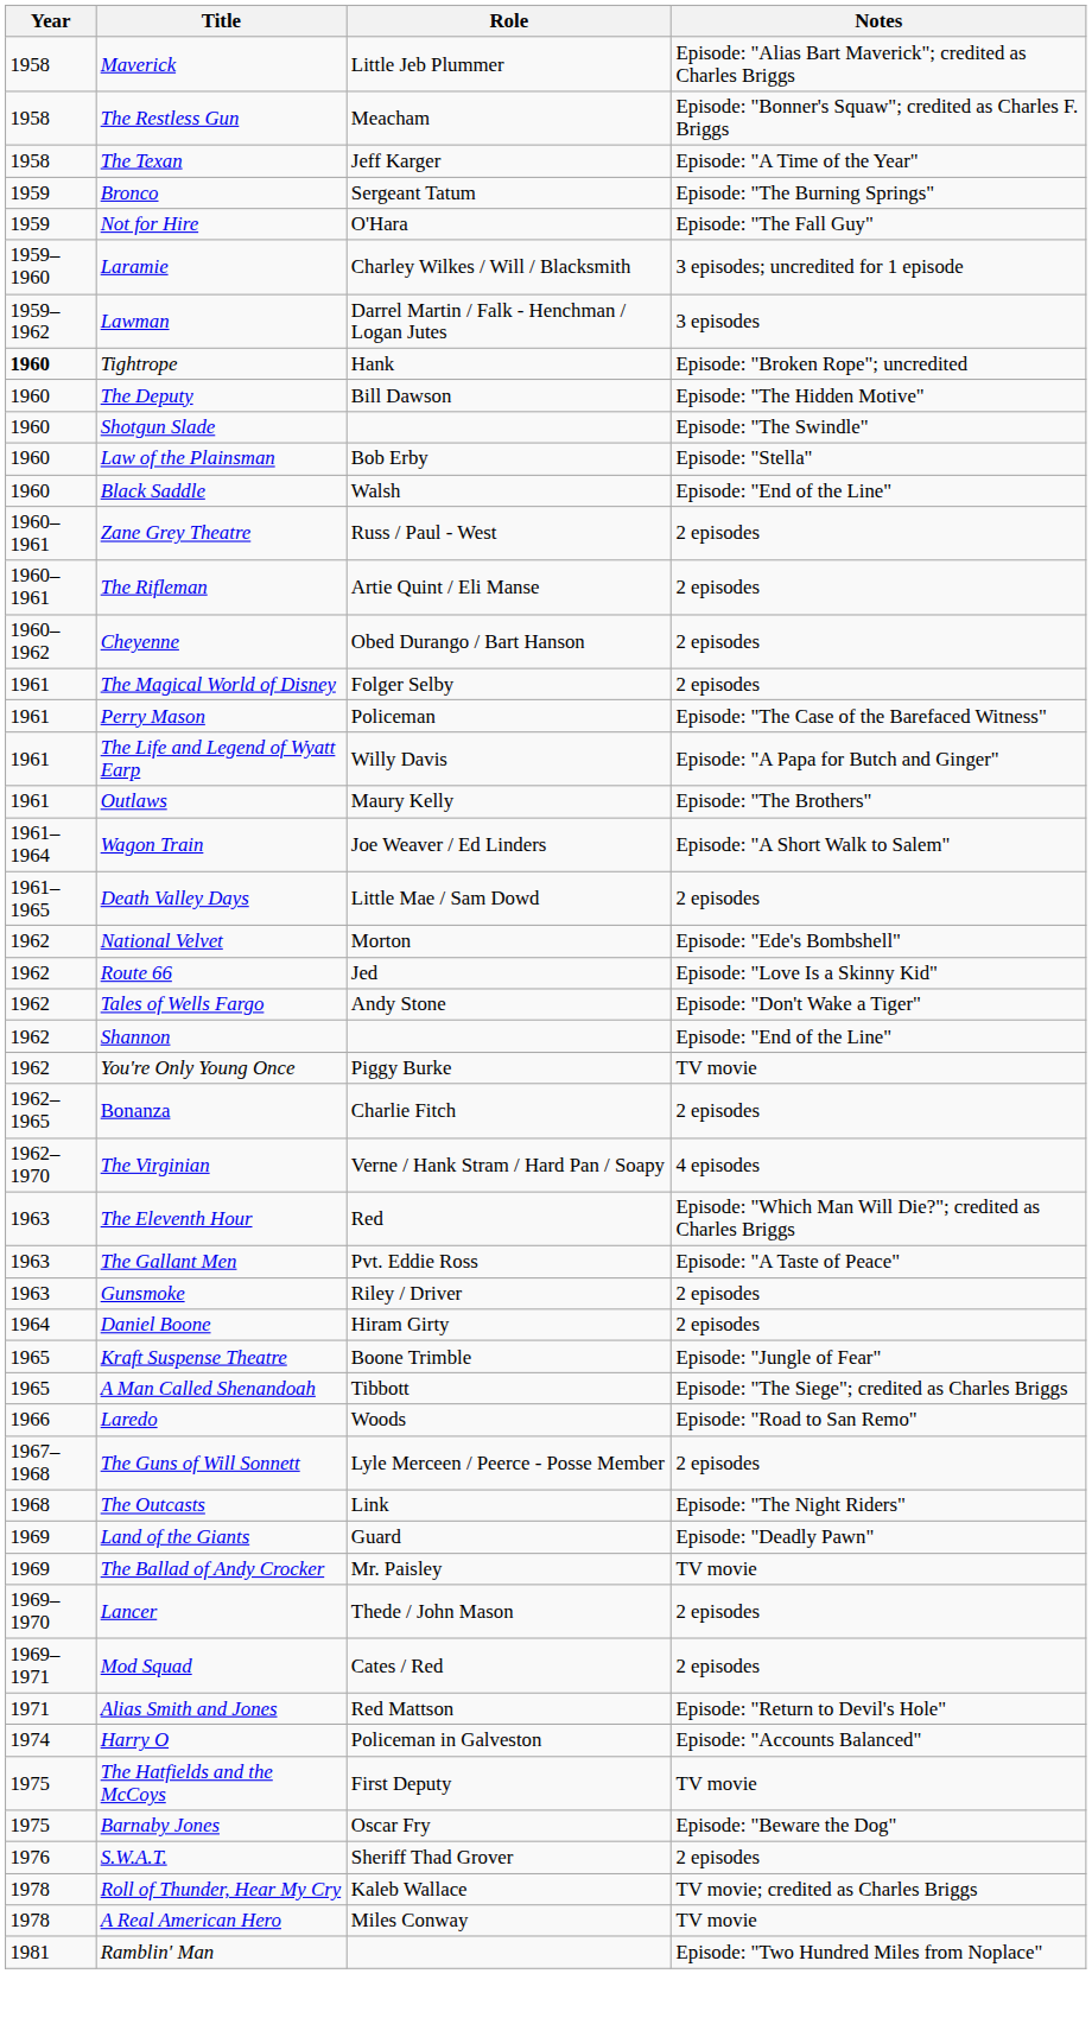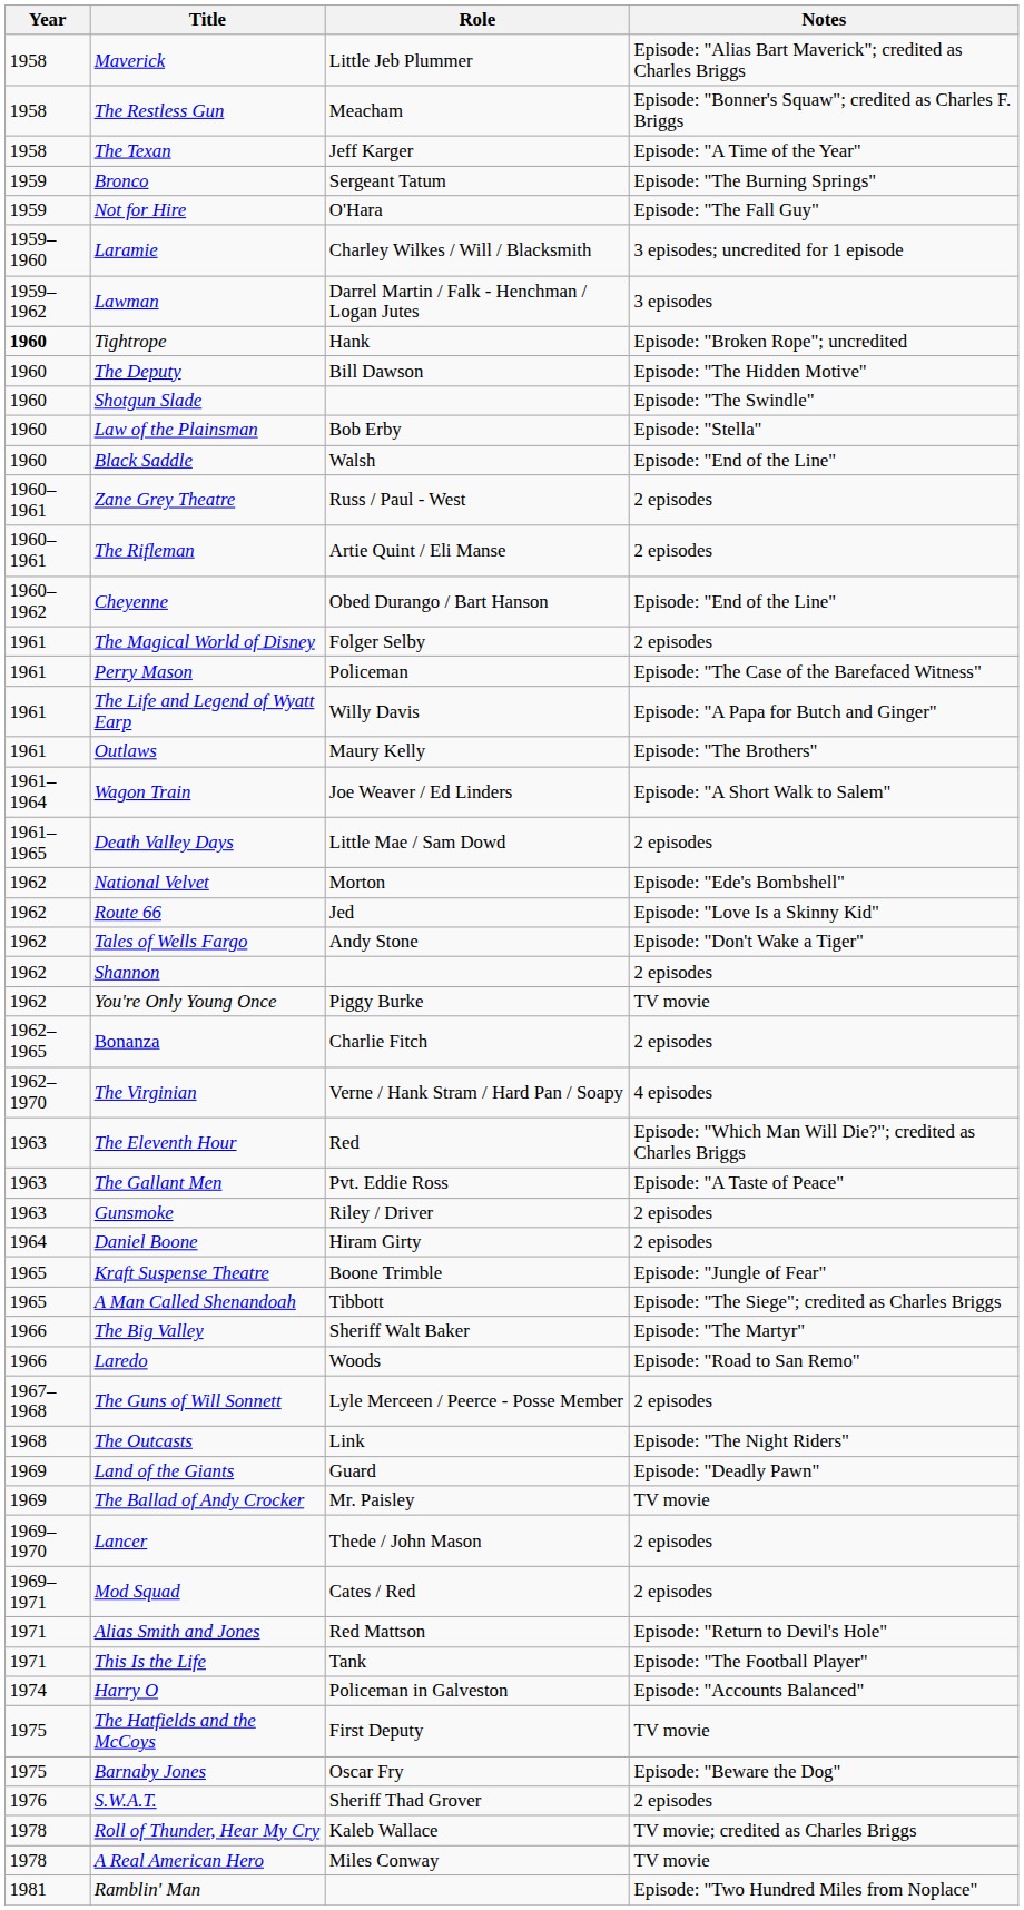 <table class="wikitable sortable">
 <tr>
 <th>Year</th>
 <th>Title</th>
 <th>Role</th>
 <th>Notes</th>
 </tr>
 <tr>
 <td>1958</td>
 <td><em><a href='#'>Maverick</a></em></td>
 <td>Little Jeb Plummer</td>
 <td>Episode: "Alias Bart Maverick"; credited as Charles Briggs</td>
 </tr>
 <tr>
 <td>1958</td>
 <td><em><a href='#'>The Restless Gun</a></em></td>
 <td>Meacham</td>
 <td>Episode: "Bonner's Squaw"; credited as Charles F. Briggs</td>
 </tr>
 <tr>
 <td>1958</td>
 <td><em><a href='#'>The Texan</a></em></td>
 <td>Jeff Karger</td>
 <td>Episode: "A Time of the Year"</td>
 </tr>
 <tr>
 <td>1959</td>
 <td><em><a href='#'>Bronco</a></em></td>
 <td>Sergeant Tatum</td>
 <td>Episode: "The Burning Springs"</td>
 </tr>
 <tr>
 <td>1959</td>
 <td><em><a href='#'>Not for Hire</a></em></td>
 <td>O'Hara</td>
 <td>Episode: "The Fall Guy"</td>
 </tr>
 <tr>
 <td>1959–1960</td>
 <td><em><a href='#'>Laramie</a></em></td>
 <td>Charley Wilkes / Will / Blacksmith</td>
 <td>3 episodes; uncredited for 1 episode</td>
 </tr>
 <tr>
 <td>1959–1962</td>
 <td><em><a href='#'>Lawman</a></em></td>
 <td>Darrel Martin / Falk - Henchman / Logan Jutes</td>
 <td>3 episodes</td>
 </tr>
 <tr>
 <td><strong>1960</strong></td>
 <td><em>Tightrope</em></td>
 <td>Hank</td>
 <td>Episode: "Broken Rope"; uncredited</td>
 </tr>
 <tr>
 <td>1960</td>
 <td><em><a href='#'>The Deputy</a></em></td>
 <td>Bill Dawson</td>
 <td>Episode: "The Hidden Motive"</td>
 </tr>
 <tr>
 <td>1960</td>
 <td><em><a href='#'>Shotgun Slade</a></em></td>
 <td></td>
 <td>Episode: "The Swindle"</td>
 </tr>
 <tr>
 <td>1960</td>
 <td><em><a href='#'>Law of the Plainsman</a></em></td>
 <td>Bob Erby</td>
 <td>Episode: "Stella"</td>
 </tr>
 <tr>
 <td>1960</td>
 <td><em><a href='#'>Black Saddle</a></em></td>
 <td>Walsh</td>
 <td>Episode: "End of the Line"</td>
 </tr>
 <tr>
 <td>1960–1961</td>
 <td><em><a href='#'>Zane Grey Theatre</a></em></td>
 <td>Russ / Paul - West</td>
 <td>2 episodes</td>
 </tr>
 <tr>
 <td>1960–1961</td>
 <td><em><a href='#'>The Rifleman</a></em></td>
 <td>Artie Quint / Eli Manse</td>
 <td>2 episodes</td>
 </tr>
 <tr>
 <td>1960–1962</td>
 <td><em><a href='#'>Cheyenne</a></em></td>
 <td>Obed Durango / Bart Hanson</td>
-<td>2 episodes</td>
+<td>Episode: "End of the Line"</td>
 </tr>
 <tr>
 <td>1961</td>
 <td><em><a href='#'>The Magical World of Disney</a></em></td>
 <td>Folger Selby</td>
 <td>2 episodes</td>
 </tr>
 <tr>
 <td>1961</td>
 <td><em><a href='#'>Perry Mason</a></em></td>
 <td>Policeman</td>
 <td>Episode: "The Case of the Barefaced Witness"</td>
 </tr>
 <tr>
 <td>1961</td>
 <td><em><a href='#'>The Life and Legend of Wyatt Earp</a></em></td>
 <td>Willy Davis</td>
 <td>Episode: "A Papa for Butch and Ginger"</td>
 </tr>
 <tr>
 <td>1961</td>
 <td><em><a href='#'>Outlaws</a></em></td>
 <td>Maury Kelly</td>
 <td>Episode: "The Brothers"</td>
 </tr>
 <tr>
 <td>1961–1964</td>
 <td><em><a href='#'>Wagon Train</a></em></td>
 <td>Joe Weaver / Ed Linders</td>
 <td>Episode: "A Short Walk to Salem"</td>
 </tr>
 <tr>
 <td>1961–1965</td>
 <td><em><a href='#'>Death Valley Days</a></em></td>
 <td>Little Mae / Sam Dowd</td>
 <td>2 episodes</td>
 </tr>
 <tr>
 <td>1962</td>
 <td><em><a href='#'>National Velvet</a></em></td>
 <td>Morton</td>
 <td>Episode: "Ede's Bombshell"</td>
 </tr>
 <tr>
 <td>1962</td>
 <td><em><a href='#'>Route 66</a></em></td>
 <td>Jed</td>
 <td>Episode: "Love Is a Skinny Kid"</td>
 </tr>
 <tr>
 <td>1962</td>
 <td><em><a href='#'>Tales of Wells Fargo</a></em></td>
 <td>Andy Stone</td>
 <td>Episode: "Don't Wake a Tiger"</td>
 </tr>
 <tr>
 <td>1962</td>
 <td><em><a href='#'>Shannon</a></em></td>
 <td></td>
-<td>Episode: "End of the Line"</td>
+<td>2 episodes</td>
 </tr>
 <tr>
 <td>1962</td>
 <td><em>You're Only Young Once</em></td>
 <td>Piggy Burke</td>
 <td>TV movie</td>
 </tr>
 <tr>
 <td>1962–1965</td>
 <td><a href='#'>Bonanza</a></td>
 <td>Charlie Fitch</td>
 <td>2 episodes</td>
 </tr>
 <tr>
 <td>1962–1970</td>
 <td><em><a href='#'>The Virginian</a></em></td>
 <td>Verne / Hank Stram / Hard Pan / Soapy</td>
 <td>4 episodes</td>
 </tr>
 <tr>
 <td>1963</td>
 <td><em><a href='#'>The Eleventh Hour</a></em></td>
 <td>Red</td>
 <td>Episode: "Which Man Will Die?"; credited as Charles Briggs</td>
 </tr>
 <tr>
 <td>1963</td>
 <td><em><a href='#'>The Gallant Men</a></em></td>
 <td>Pvt. Eddie Ross</td>
 <td>Episode: "A Taste of Peace"</td>
 </tr>
 <tr>
 <td>1963</td>
 <td><em><a href='#'>Gunsmoke</a></em></td>
 <td>Riley / Driver</td>
 <td>2 episodes</td>
 </tr>
 <tr>
 <td>1964</td>
 <td><em><a href='#'>Daniel Boone</a></em></td>
 <td>Hiram Girty</td>
 <td>2 episodes</td>
 </tr>
 <tr>
 <td>1965</td>
 <td><em><a href='#'>Kraft Suspense Theatre</a></em></td>
 <td>Boone Trimble</td>
 <td>Episode: "Jungle of Fear"</td>
 </tr>
 <tr>
 <td>1965</td>
 <td><em><a href='#'>A Man Called Shenandoah</a></em></td>
 <td>Tibbott</td>
 <td>Episode: "The Siege"; credited as Charles Briggs</td>
 </tr>
 <tr>
 <td>1966</td>
+<td><em><a href='#'>The Big Valley</a></em></td>
+<td>Sheriff Walt Baker</td>
+<td>Episode: "The Martyr"</td>
+</tr>
+<tr>
+<td>1966</td>
 <td><em><a href='#'>Laredo</a></em></td>
 <td>Woods</td>
 <td>Episode: "Road to San Remo"</td>
 </tr>
 <tr>
 <td>1967–1968</td>
 <td><em><a href='#'>The Guns of Will Sonnett</a></em></td>
 <td>Lyle Merceen / Peerce - Posse Member</td>
 <td>2 episodes</td>
 </tr>
 <tr>
 <td>1968</td>
 <td><em><a href='#'>The Outcasts</a></em></td>
 <td>Link</td>
 <td>Episode: "The Night Riders"</td>
 </tr>
 <tr>
 <td>1969</td>
 <td><em><a href='#'>Land of the Giants</a></em></td>
 <td>Guard</td>
 <td>Episode: "Deadly Pawn"</td>
 </tr>
 <tr>
 <td>1969</td>
 <td><em><a href='#'>The Ballad of Andy Crocker</a></em></td>
 <td>Mr. Paisley</td>
 <td>TV movie</td>
 </tr>
 <tr>
 <td>1969–1970</td>
 <td><em><a href='#'>Lancer</a></em></td>
 <td>Thede / John Mason</td>
 <td>2 episodes</td>
 </tr>
 <tr>
 <td>1969–1971</td>
 <td><em><a href='#'>Mod Squad</a></em></td>
 <td>Cates / Red</td>
 <td>2 episodes</td>
 </tr>
 <tr>
 <td>1971</td>
 <td><em><a href='#'>Alias Smith and Jones</a></em></td>
 <td>Red Mattson</td>
 <td>Episode: "Return to Devil's Hole"</td>
 </tr>
 <tr>
+<td>1971</td>
+<td><em><a href='#'>This Is the Life</a></em></td>
+<td>Tank</td>
+<td>Episode: "The Football Player"</td>
+</tr>
+<tr>
 <td>1974</td>
 <td><em><a href='#'>Harry O</a></em></td>
 <td>Policeman in Galveston</td>
 <td>Episode: "Accounts Balanced"</td>
 </tr>
 <tr>
 <td>1975</td>
 <td><em><a href='#'>The Hatfields and the McCoys</a></em></td>
 <td>First Deputy</td>
 <td>TV movie</td>
 </tr>
 <tr>
 <td>1975</td>
 <td><em><a href='#'>Barnaby Jones</a></em></td>
 <td>Oscar Fry</td>
 <td>Episode: "Beware the Dog"</td>
 </tr>
 <tr>
 <td>1976</td>
 <td><em><a href='#'>S.W.A.T.</a></em></td>
 <td>Sheriff Thad Grover</td>
 <td>2 episodes</td>
 </tr>
 <tr>
 <td>1978</td>
 <td><em><a href='#'>Roll of Thunder, Hear My Cry</a></em></td>
 <td>Kaleb Wallace</td>
 <td>TV movie; credited as Charles Briggs</td>
 </tr>
 <tr>
 <td>1978</td>
 <td><em><a href='#'>A Real American Hero</a></em></td>
 <td>Miles Conway</td>
 <td>TV movie</td>
 </tr>
 <tr>
 <td>1981</td>
 <td><em>Ramblin' Man</em></td>
 <td></td>
 <td>Episode: "Two Hundred Miles from Noplace"</td>
 </tr>
 </table>
